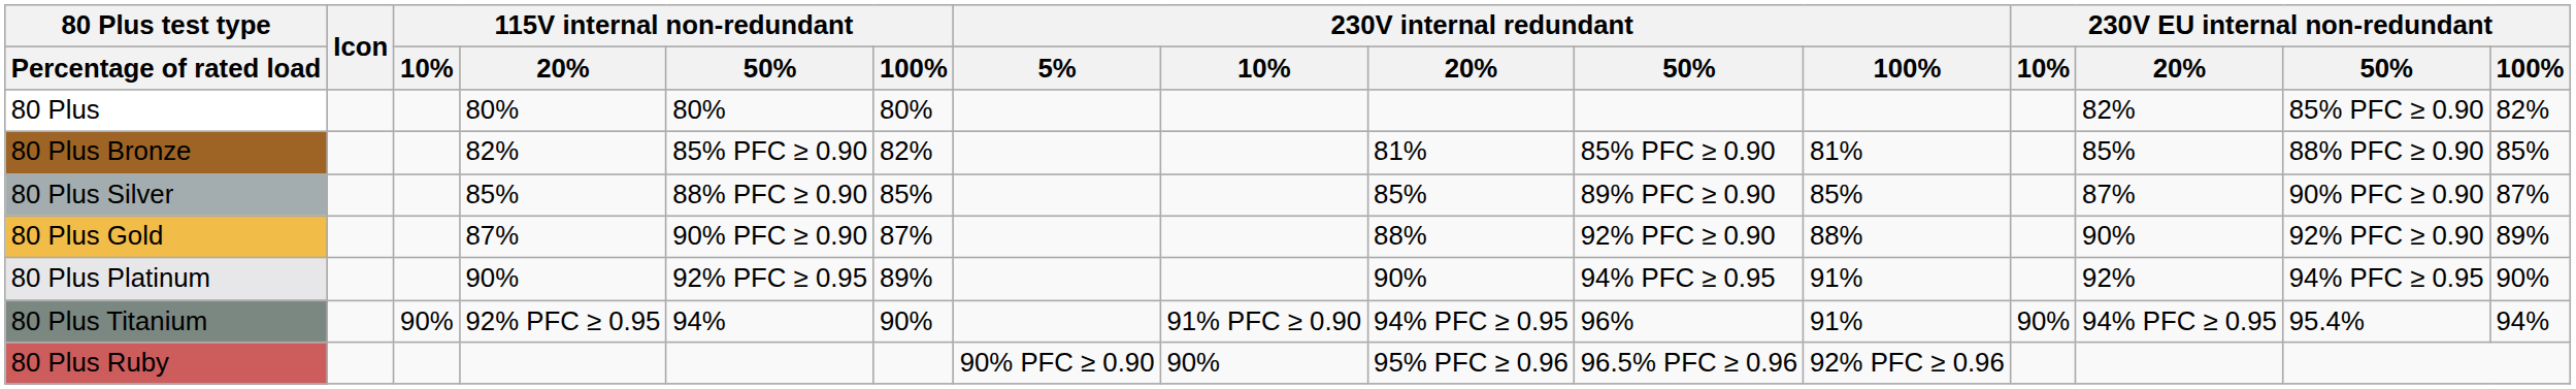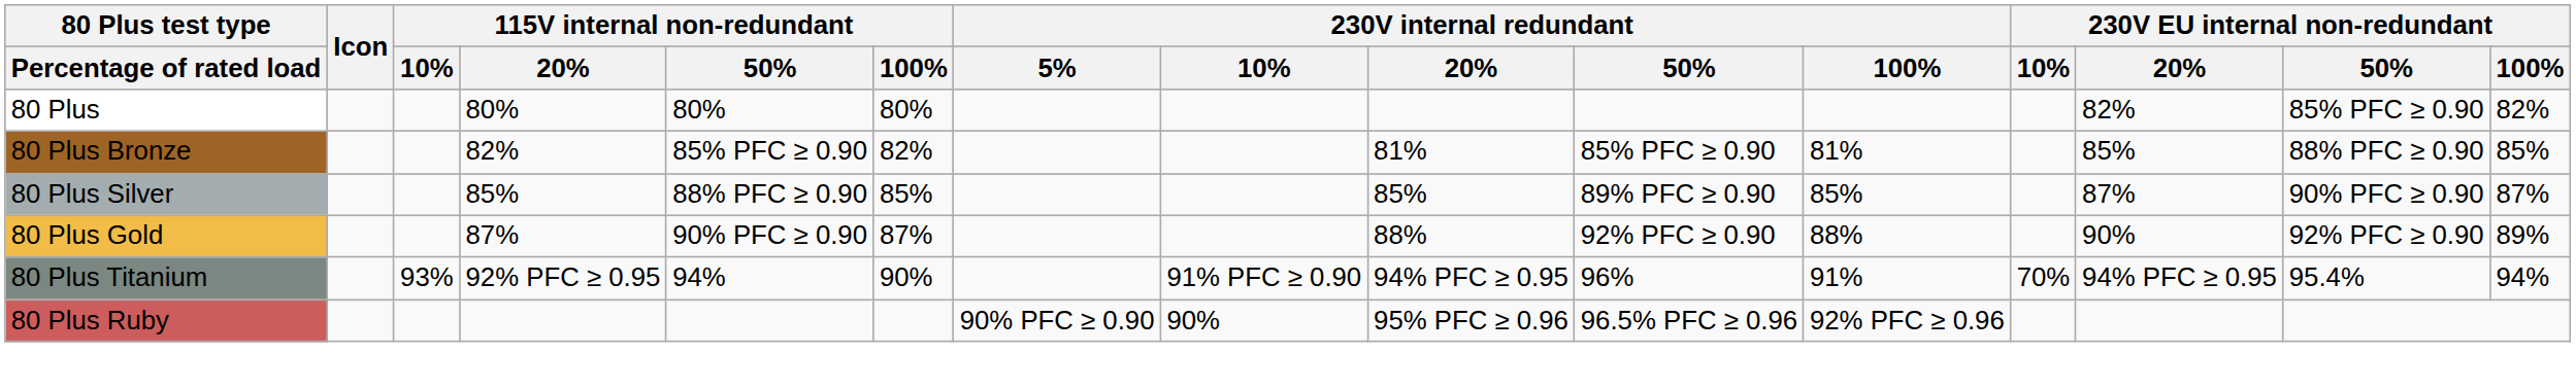 <table class="wikitable">
 <tr>
 <th>80 Plus test type</th>
 <th rowspan="2">Icon</th>
 <th colspan="4">115V internal non-redundant</th>
 <th colspan="5">230V internal redundant</th>
 <th colspan="4">230V EU internal non-redundant</th>
 </tr>
 <tr>
 <th>Percentage of rated load</th>
 <th>10%</th>
 <th>20%</th>
 <th>50%</th>
 <th>100%</th>
 <th>5%</th>
 <th>10%</th>
 <th>20%</th>
 <th>50%</th>
 <th>100%</th>
 <th>10%</th>
 <th>20%</th>
 <th>50%</th>
 <th>100%</th>
 </tr>
 <tr>
 <td style="background:#FFFFFF">80 Plus</td>
 <td></td>
 <td></td>
 <td>80%</td>
 <td>80%</td>
 <td>80%</td>
 <td></td>
 <td></td>
 <td></td>
 <td></td>
 <td></td>
 <td></td>
 <td>82%</td>
 <td>85% PFC ≥ 0.90</td>
 <td>82%</td>
 </tr>
 <tr>
 <td style="background:#9E6425">80 Plus Bronze</td>
 <td></td>
 <td></td>
 <td>82%</td>
 <td>85% PFC ≥ 0.90</td>
 <td>82%</td>
 <td></td>
 <td></td>
 <td>81%</td>
 <td>85% PFC ≥ 0.90</td>
 <td>81%</td>
 <td></td>
 <td>85%</td>
 <td>88% PFC ≥ 0.90</td>
 <td>85%</td>
 </tr>
 <tr>
 <td style="background:#A3ADAF">80 Plus Silver</td>
 <td></td>
 <td></td>
 <td>85%</td>
 <td>88% PFC ≥ 0.90</td>
 <td>85%</td>
 <td></td>
 <td></td>
 <td>85%</td>
 <td>89% PFC ≥ 0.90</td>
 <td>85%</td>
 <td></td>
 <td>87%</td>
 <td>90% PFC ≥ 0.90</td>
 <td>87%</td>
 </tr>
 <tr>
 <td style="background:#F1BC47">80 Plus Gold</td>
 <td></td>
 <td></td>
 <td>87%</td>
 <td>90% PFC ≥ 0.90</td>
 <td>87%</td>
 <td></td>
 <td></td>
 <td>88%</td>
 <td>92% PFC ≥ 0.90</td>
 <td>88%</td>
 <td></td>
 <td>90%</td>
 <td>92% PFC ≥ 0.90</td>
 <td>89%</td>
 </tr>
 <tr>
-<td style="background:#E7E7E9">80 Plus Platinum</td>
-<td></td>
-<td></td>
-<td>90%</td>
-<td>92% PFC ≥ 0.95</td>
-<td>89%</td>
-<td></td>
-<td></td>
-<td>90%</td>
-<td>94% PFC ≥ 0.95</td>
-<td>91%</td>
-<td></td>
-<td>92%</td>
-<td>94% PFC ≥ 0.95</td>
-<td>90%</td>
-</tr>
-<tr>
 <td style="background:#7B8781">80 Plus Titanium</td>
 <td></td>
-<td>90%</td>
+<td>93%</td>
 <td>92% PFC ≥ 0.95</td>
 <td>94%</td>
 <td>90%</td>
 <td></td>
 <td>91% PFC ≥ 0.90</td>
 <td>94% PFC ≥ 0.95</td>
 <td>96%</td>
 <td>91%</td>
-<td>90%</td>
+<td>70%</td>
 <td>94% PFC ≥ 0.95</td>
 <td>95.4%</td>
 <td>94%</td>
 </tr>
 <tr>
 <td style="background:#CD5C5C">80 Plus Ruby</td>
 <td></td>
 <td></td>
 <td></td>
 <td></td>
 <td></td>
 <td>90% PFC ≥ 0.90</td>
 <td>90%</td>
 <td>95% PFC ≥ 0.96</td>
 <td>96.5% PFC ≥ 0.96</td>
 <td>92% PFC ≥ 0.96</td>
 <td></td>
 <td></td>
 </tr>
 </table>
